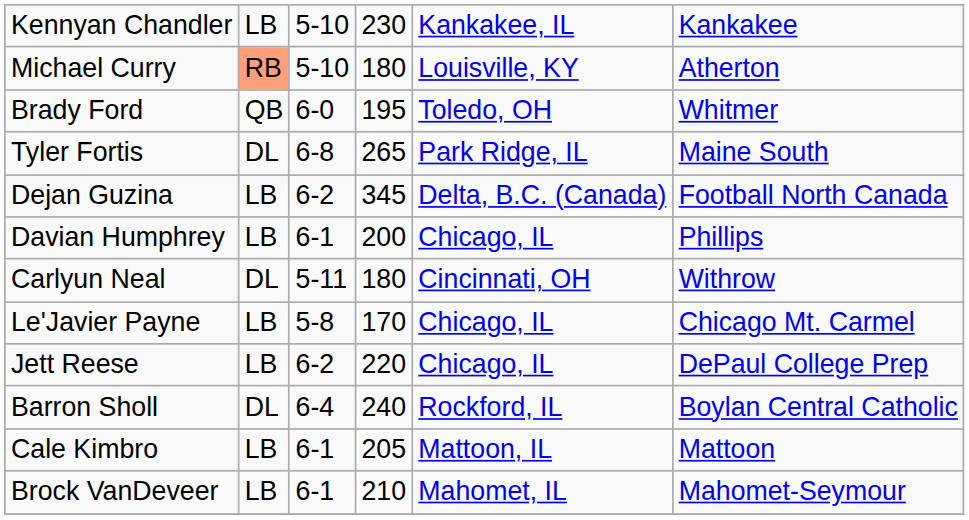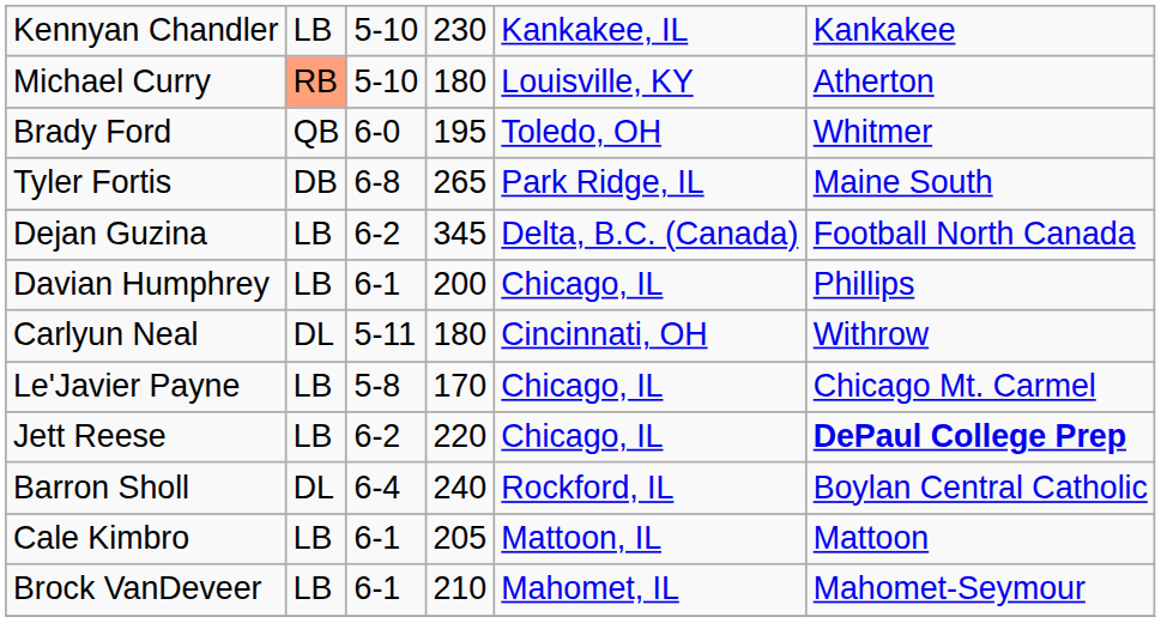 <table class="wikitable sortable">
 <tr>
 <td>Kennyan Chandler</td>
 <td>LB</td>
 <td>5-10</td>
 <td>230</td>
 <td><a href='#'>Kankakee, IL</a></td>
 <td><a href='#'>Kankakee</a></td>
 </tr>
 <tr>
 <td>Michael Curry</td>
 <td style="background: lightsalmon;">RB</td>
 <td>5-10</td>
 <td>180</td>
 <td><a href='#'>Louisville, KY</a></td>
 <td><a href='#'>Atherton</a></td>
 </tr>
 <tr>
 <td>Brady Ford</td>
 <td>QB</td>
 <td>6-0</td>
 <td>195</td>
 <td><a href='#'>Toledo, OH</a></td>
 <td><a href='#'>Whitmer</a></td>
 </tr>
 <tr>
 <td>Tyler Fortis</td>
-<td>DL</td>
+<td>DB</td>
 <td>6-8</td>
 <td>265</td>
 <td><a href='#'>Park Ridge, IL</a></td>
 <td><a href='#'>Maine South</a></td>
 </tr>
 <tr>
 <td>Dejan Guzina</td>
 <td>LB</td>
 <td>6-2</td>
 <td>345</td>
 <td><a href='#'>Delta, B.C. (Canada)</a></td>
 <td><a href='#'>Football North Canada</a></td>
 </tr>
 <tr>
 <td>Davian Humphrey</td>
 <td>LB</td>
 <td>6-1</td>
 <td>200</td>
 <td><a href='#'>Chicago, IL</a></td>
 <td><a href='#'>Phillips</a></td>
 </tr>
 <tr>
 <td>Carlyun Neal</td>
 <td>DL</td>
 <td>5-11</td>
 <td>180</td>
 <td><a href='#'>Cincinnati, OH</a></td>
 <td><a href='#'>Withrow</a></td>
 </tr>
 <tr>
 <td>Le'Javier Payne</td>
 <td>LB</td>
 <td>5-8</td>
 <td>170</td>
 <td><a href='#'>Chicago, IL</a></td>
 <td><a href='#'>Chicago Mt. Carmel</a></td>
 </tr>
 <tr>
 <td>Jett Reese</td>
 <td>LB</td>
 <td>6-2</td>
 <td>220</td>
 <td><a href='#'>Chicago, IL</a></td>
-<td><a href='#'>DePaul College Prep</a></td>
+<td><strong><a href='#'>DePaul College Prep</a></strong></td>
 </tr>
 <tr>
 <td>Barron Sholl</td>
 <td>DL</td>
 <td>6-4</td>
 <td>240</td>
 <td><a href='#'>Rockford, IL</a></td>
 <td><a href='#'>Boylan Central Catholic</a></td>
 </tr>
 <tr>
 <td>Cale Kimbro</td>
 <td>LB</td>
 <td>6-1</td>
 <td>205</td>
 <td><a href='#'>Mattoon, IL</a></td>
 <td><a href='#'>Mattoon</a></td>
 </tr>
 <tr>
 <td>Brock VanDeveer</td>
 <td>LB</td>
 <td>6-1</td>
 <td>210</td>
 <td><a href='#'>Mahomet, IL</a></td>
 <td><a href='#'>Mahomet-Seymour</a></td>
 </tr>
 <tr>
 </tr>
 </table>
